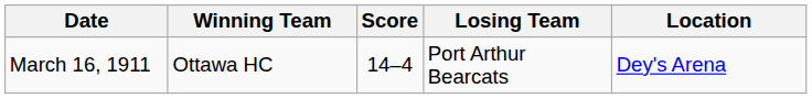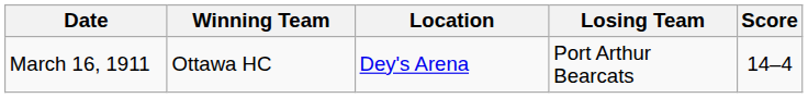 <table class="wikitable">
 <tr>
 <th width="120">Date</th>
 <th width="140">Winning Team</th>
+<th width="145">Location</th>
+<th width="140">Losing Team</th>
 <th width="5">Score</th>
-<th width="140">Losing Team</th>
-<th width="145">Location</th>
 </tr>
 <tr>
 <td>March 16, 1911</td>
 <td>Ottawa HC</td>
+<td><a href='#'>Dey's Arena</a></td>
+<td>Port Arthur Bearcats</td>
 <td align="center">14–4</td>
-<td>Port Arthur Bearcats</td>
-<td><a href='#'>Dey's Arena</a></td>
 </tr>
 </table>
